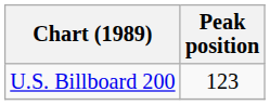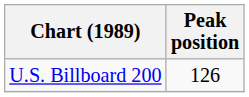 <table class="wikitable">
 <tr>
 <th align="left">Chart (1989)</th>
 <th align="left">Peak<br>position</th>
 </tr>
 <tr>
 <td align="left"><a href='#'>U.S. Billboard 200</a></td>
-<td align="center">123</td>
+<td align="center">126</td>
 </tr>
 <tr>
 </tr>
 </table>
